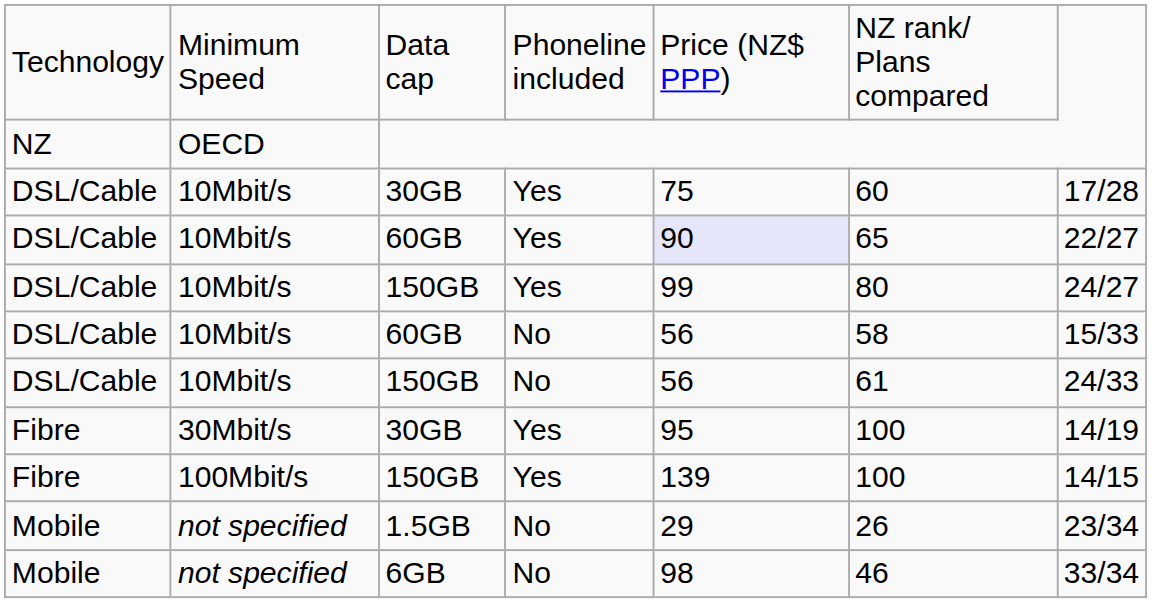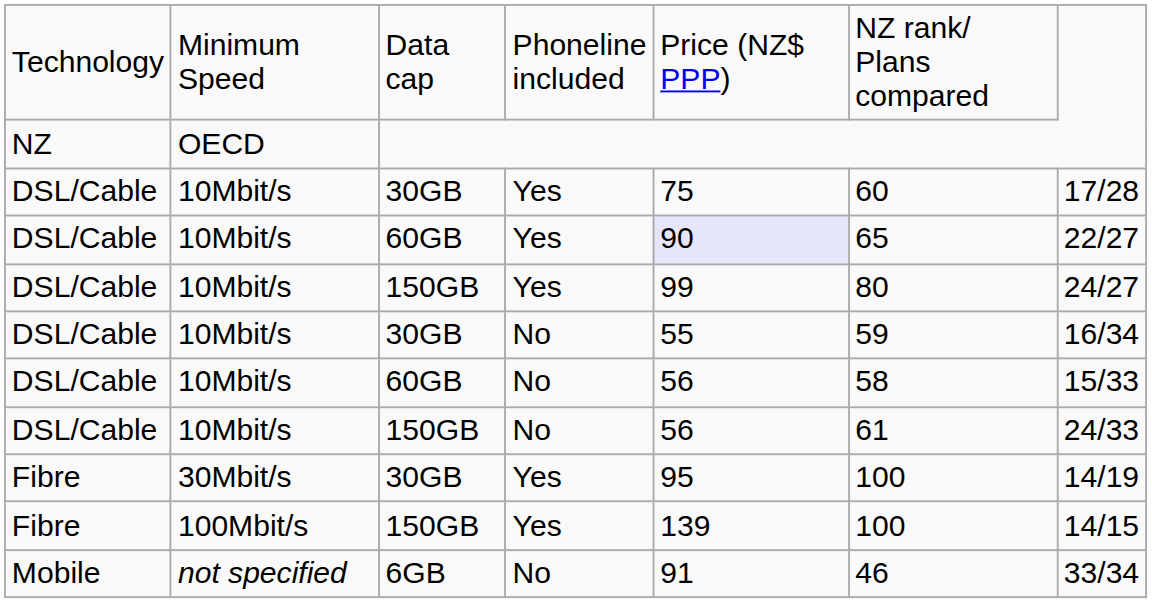 <table class="wikitable">
 <tr>
 <td>Technology</td>
 <td>Minimum Speed</td>
 <td>Data cap</td>
 <td>Phoneline<br>included</td>
 <td>Price (NZ$ <a href='#'>PPP</a>)</td>
 <td>NZ rank/<br>Plans compared</td>
 </tr>
 <tr>
 <td>NZ</td>
 <td>OECD</td>
 </tr>
 <tr>
 <td>DSL/Cable</td>
 <td>10Mbit/s</td>
 <td>30GB</td>
 <td>Yes</td>
 <td>75</td>
 <td>60</td>
 <td>17/28</td>
 </tr>
 <tr>
 <td>DSL/Cable</td>
 <td>10Mbit/s</td>
 <td>60GB</td>
 <td>Yes</td>
 <td style="background: lavender;">90</td>
 <td>65</td>
 <td>22/27</td>
 </tr>
 <tr>
 <td>DSL/Cable</td>
 <td>10Mbit/s</td>
 <td>150GB</td>
 <td>Yes</td>
 <td>99</td>
 <td>80</td>
 <td>24/27</td>
 </tr>
 <tr>
 <td>DSL/Cable</td>
 <td>10Mbit/s</td>
+<td>30GB</td>
+<td>No</td>
+<td>55</td>
+<td>59</td>
+<td>16/34</td>
+</tr>
+<tr>
+<td>DSL/Cable</td>
+<td>10Mbit/s</td>
 <td>60GB</td>
 <td>No</td>
 <td>56</td>
 <td>58</td>
 <td>15/33</td>
 </tr>
 <tr>
 <td>DSL/Cable</td>
 <td>10Mbit/s</td>
 <td>150GB</td>
 <td>No</td>
 <td>56</td>
 <td>61</td>
 <td>24/33</td>
 </tr>
 <tr>
 <td>Fibre</td>
 <td>30Mbit/s</td>
 <td>30GB</td>
 <td>Yes</td>
 <td>95</td>
 <td>100</td>
 <td>14/19</td>
 </tr>
 <tr>
 <td>Fibre</td>
 <td>100Mbit/s</td>
 <td>150GB</td>
 <td>Yes</td>
 <td>139</td>
 <td>100</td>
 <td>14/15</td>
 </tr>
 <tr>
 <td>Mobile</td>
 <td><em>not specified</em></td>
-<td>1.5GB</td>
-<td>No</td>
-<td>29</td>
-<td>26</td>
-<td>23/34</td>
-</tr>
-<tr>
-<td>Mobile</td>
-<td><em>not specified</em></td>
 <td>6GB</td>
 <td>No</td>
-<td>98</td>
+<td>91</td>
 <td>46</td>
 <td>33/34</td>
 </tr>
 </table>
